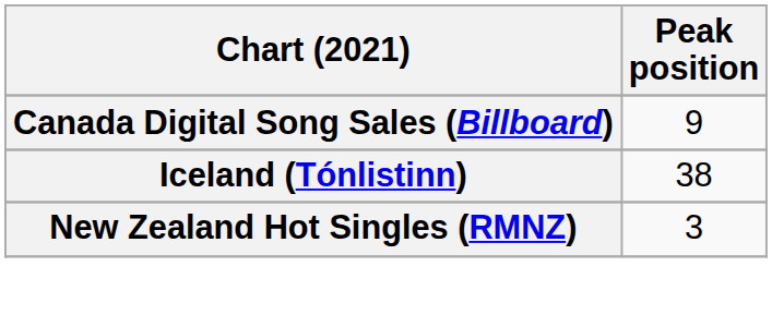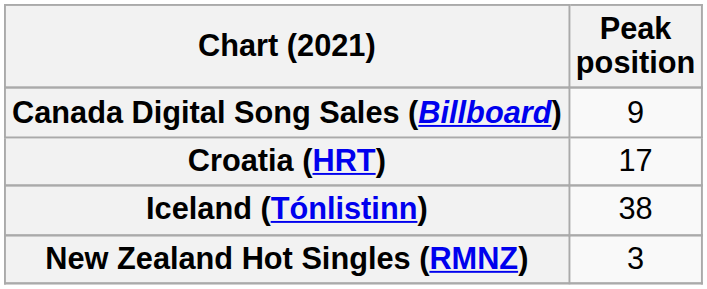 <table class="wikitable sortable plainrowheaders" style="text-align:center">
 <tr>
 <th scope="col">Chart (2021)</th>
 <th scope="col">Peak<br>position</th>
 </tr>
 <tr>
 </tr>
 <tr>
 </tr>
 <tr>
 </tr>
 <tr>
 <th scope="row">Canada Digital Song Sales (<em><a href='#'>Billboard</a></em>)</th>
 <td align="center">9</td>
+</tr>
+<tr>
+<th scope="row">Croatia (<a href='#'>HRT</a>)</th>
+<td>17</td>
 </tr>
 <tr>
 </tr>
 <tr>
 </tr>
 <tr>
 </tr>
 <tr>
 </tr>
 <tr>
 </tr>
 <tr>
 </tr>
 <tr>
 <th scope="row">Iceland (<a href='#'>Tónlistinn</a>)</th>
 <td>38</td>
 </tr>
 <tr>
 </tr>
 <tr>
 </tr>
 <tr>
 <th scope="row">New Zealand Hot Singles (<a href='#'>RMNZ</a>)</th>
 <td>3</td>
 </tr>
 <tr>
 </tr>
 <tr>
 </tr>
 <tr>
 </tr>
 <tr>
 </tr>
 </table>
